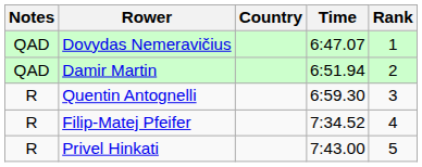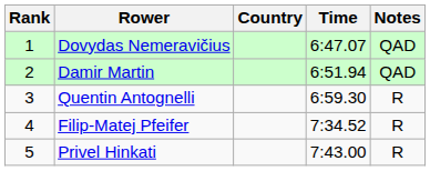 <table class="wikitable" style="text-align:center">
 <tr>
-<th>Notes</th>
+<th>Rank</th>
 <th>Rower</th>
 <th>Country</th>
 <th>Time</th>
-<th>Rank</th>
+<th>Notes</th>
 </tr>
 <tr bgcolor=ccffcc>
-<td>QAD</td>
+<td>1</td>
 <td align="left"><a href='#'>Dovydas Nemeravičius</a></td>
 <td align="left"></td>
 <td>6:47.07</td>
-<td>1</td>
+<td>QAD</td>
 </tr>
 <tr bgcolor=ccffcc>
-<td>QAD</td>
+<td>2</td>
 <td align="left"><a href='#'>Damir Martin</a></td>
 <td align="left"></td>
 <td>6:51.94</td>
-<td>2</td>
+<td>QAD</td>
 </tr>
 <tr>
-<td>R</td>
+<td>3</td>
 <td align="left"><a href='#'>Quentin Antognelli</a></td>
 <td align="left"></td>
 <td>6:59.30</td>
-<td>3</td>
+<td>R</td>
 </tr>
 <tr>
-<td>R</td>
+<td>4</td>
 <td align="left"><a href='#'>Filip-Matej Pfeifer</a></td>
 <td align="left"></td>
 <td>7:34.52</td>
-<td>4</td>
+<td>R</td>
 </tr>
 <tr>
-<td>R</td>
+<td>5</td>
 <td align="left"><a href='#'>Privel Hinkati</a></td>
 <td align="left"></td>
 <td>7:43.00</td>
-<td>5</td>
+<td>R</td>
 </tr>
 </table>
